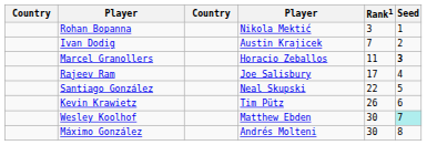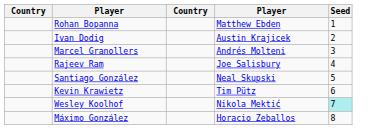 <table class="sortable wikitable">
 <tr>
 <th width="70">Country</th>
 <th width="175">Player</th>
 <th width="70">Country</th>
 <th width="175">Player</th>
-<th>Rank<sup>1</sup></th>
 <th>Seed</th>
 </tr>
 <tr>
 <td></td>
 <td><a href='#'>Rohan Bopanna</a></td>
 <td></td>
-<td><a href='#'>Nikola Mektić</a></td>
-<td>3</td>
+<td><a href='#'>Matthew Ebden</a></td>
 <td>1</td>
 </tr>
 <tr>
 <td></td>
 <td><a href='#'>Ivan Dodig</a></td>
 <td></td>
 <td><a href='#'>Austin Krajicek</a></td>
-<td>7</td>
 <td>2</td>
 </tr>
 <tr>
 <td></td>
 <td><a href='#'>Marcel Granollers</a></td>
 <td></td>
-<td><a href='#'>Horacio Zeballos</a></td>
-<td>11</td>
-<td><strong>3</strong></td>
+<td><a href='#'>Andrés Molteni</a></td>
+<td>3</td>
 </tr>
 <tr>
 <td></td>
 <td><a href='#'>Rajeev Ram</a></td>
 <td></td>
 <td><a href='#'>Joe Salisbury</a></td>
-<td>17</td>
 <td>4</td>
 </tr>
 <tr>
 <td></td>
 <td><a href='#'>Santiago González</a></td>
 <td></td>
 <td><a href='#'>Neal Skupski</a></td>
-<td>22</td>
 <td>5</td>
 </tr>
 <tr>
 <td></td>
 <td><a href='#'>Kevin Krawietz</a></td>
 <td></td>
 <td><a href='#'>Tim Pütz</a></td>
-<td>26</td>
 <td>6</td>
 </tr>
 <tr>
 <td></td>
 <td><a href='#'>Wesley Koolhof</a></td>
 <td></td>
-<td><a href='#'>Matthew Ebden</a></td>
-<td>30</td>
+<td><a href='#'>Nikola Mektić</a></td>
 <td style="background: paleturquoise;">7</td>
 </tr>
 <tr>
 <td></td>
 <td><a href='#'>Máximo González</a></td>
 <td></td>
-<td><a href='#'>Andrés Molteni</a></td>
-<td>30</td>
+<td><a href='#'>Horacio Zeballos</a></td>
 <td>8</td>
 </tr>
 </table>
